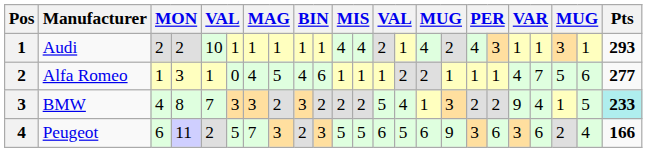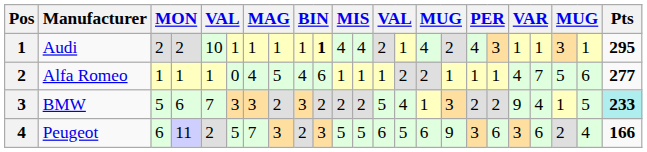 <table class="wikitable" style="font-size: 90%">
 <tr>
 <th>Pos</th>
 <th>Manufacturer</th>
 <th colspan=2><a href='#'>MON</a><br></th>
 <th colspan=2><a href='#'>VAL</a><br></th>
 <th colspan=2><a href='#'>MAG</a><br></th>
 <th colspan=2><a href='#'>BIN</a><br></th>
 <th colspan=2><a href='#'>MIS</a><br></th>
 <th colspan=2><a href='#'>VAL</a><br></th>
 <th colspan=2><a href='#'>MUG</a><br></th>
 <th colspan=2><a href='#'>PER</a><br></th>
 <th colspan=2><a href='#'>VAR</a><br></th>
 <th colspan=2><a href='#'>MUG</a><br></th>
 <th valign="middle"> Pts </th>
 </tr>
 <tr>
 <th>1</th>
 <td> <a href='#'>Audi</a></td>
 <td style="background:#dfdfdf;">2</td>
 <td style="background:#dfdfdf;">2</td>
 <td style="background:#dfffdf;">10</td>
 <td style="background:#ffffbf;">1</td>
 <td style="background:#ffffbf;">1</td>
 <td style="background:#ffffbf;">1</td>
 <td style="background:#ffffbf;">1</td>
-<td style="background:#ffffbf;">1</td>
+<td style="background:#ffffbf;"><strong>1</strong></td>
 <td style="background:#dfffdf;">4</td>
 <td style="background:#dfffdf;">4</td>
 <td style="background:#dfdfdf;">2</td>
 <td style="background:#ffffbf;">1</td>
 <td style="background:#dfffdf;">4</td>
 <td style="background:#dfdfdf;">2</td>
 <td style="background:#dfffdf;">4</td>
 <td style="background:#ffdf9f;">3</td>
 <td style="background:#ffffbf;">1</td>
 <td style="background:#ffffbf;">1</td>
 <td style="background:#ffdf9f;">3</td>
 <td style="background:#ffffbf;">1</td>
-<td align="center"><strong>293</strong></td>
+<td align="center"><strong>295</strong></td>
 </tr>
 <tr>
 <th>2</th>
 <td> <a href='#'>Alfa Romeo</a></td>
 <td style="background:#ffffbf;">1</td>
-<td style="background:#ffffbf;">3</td>
+<td style="background:#ffffbf;">1</td>
 <td style="background:#ffffbf;">1</td>
 <td style="background:#dfffdf;">0</td>
 <td style="background:#dfffdf;">4</td>
 <td style="background:#dfffdf;">5</td>
 <td style="background:#dfffdf;">4</td>
 <td style="background:#dfffdf;">6</td>
 <td style="background:#ffffbf;">1</td>
 <td style="background:#ffffbf;">1</td>
 <td style="background:#ffffbf;">1</td>
 <td style="background:#dfdfdf;">2</td>
 <td style="background:#dfdfdf;">2</td>
 <td style="background:#ffffbf;">1</td>
 <td style="background:#ffffbf;">1</td>
 <td style="background:#ffffbf;">1</td>
 <td style="background:#dfffdf;">4</td>
 <td style="background:#dfffdf;">7</td>
 <td style="background:#dfffdf;">5</td>
 <td style="background:#dfffdf;">6</td>
 <td align="center"><strong>277</strong></td>
 </tr>
 <tr>
 <th>3</th>
 <td> <a href='#'>BMW</a></td>
-<td style="background:#dfffdf;">4</td>
-<td style="background:#dfffdf;">8</td>
+<td style="background:#dfffdf;">5</td>
+<td style="background:#dfffdf;">6</td>
 <td style="background:#dfffdf;">7</td>
 <td style="background:#ffdf9f;">3</td>
 <td style="background:#ffdf9f;">3</td>
 <td style="background:#dfdfdf;">2</td>
 <td style="background:#ffdf9f;">3</td>
 <td style="background:#dfdfdf;">2</td>
 <td style="background:#dfdfdf;">2</td>
 <td style="background:#dfdfdf;">2</td>
 <td style="background:#dfffdf;">5</td>
 <td style="background:#dfffdf;">4</td>
 <td style="background:#ffffbf;">1</td>
 <td style="background:#ffdf9f;">3</td>
 <td style="background:#dfdfdf;">2</td>
 <td style="background:#dfdfdf;">2</td>
 <td style="background:#dfffdf;">9</td>
 <td style="background:#dfffdf;">4</td>
 <td style="background:#ffffbf;">1</td>
 <td style="background:#dfffdf;">5</td>
 <td align="center" style="background: paleturquoise;"><strong>233</strong></td>
 </tr>
 <tr>
 <th>4</th>
 <td> <a href='#'>Peugeot</a></td>
 <td style="background:#dfffdf;">6</td>
 <td style="background:#CFCFFF;">11</td>
 <td style="background:#dfdfdf;">2</td>
 <td style="background:#dfffdf;">5</td>
 <td style="background:#dfffdf;">7</td>
 <td style="background:#ffdf9f;">3</td>
 <td style="background:#dfdfdf;">2</td>
 <td style="background:#ffdf9f;">3</td>
 <td style="background:#dfffdf;">5</td>
 <td style="background:#dfffdf;">5</td>
 <td style="background:#dfffdf;">6</td>
 <td style="background:#dfffdf;">5</td>
 <td style="background:#dfffdf;">6</td>
 <td style="background:#dfffdf;">9</td>
 <td style="background:#ffdf9f;">3</td>
 <td style="background:#dfffdf;">6</td>
 <td style="background:#ffdf9f;">3</td>
 <td style="background:#dfffdf;">6</td>
 <td style="background:#dfdfdf;">2</td>
 <td style="background:#dfffdf;">4</td>
 <td align="center"><strong>166</strong></td>
 </tr>
 </table>
